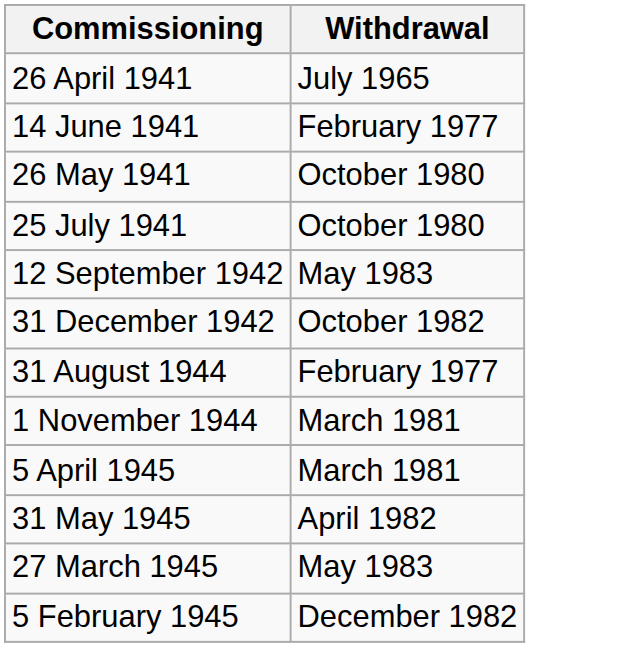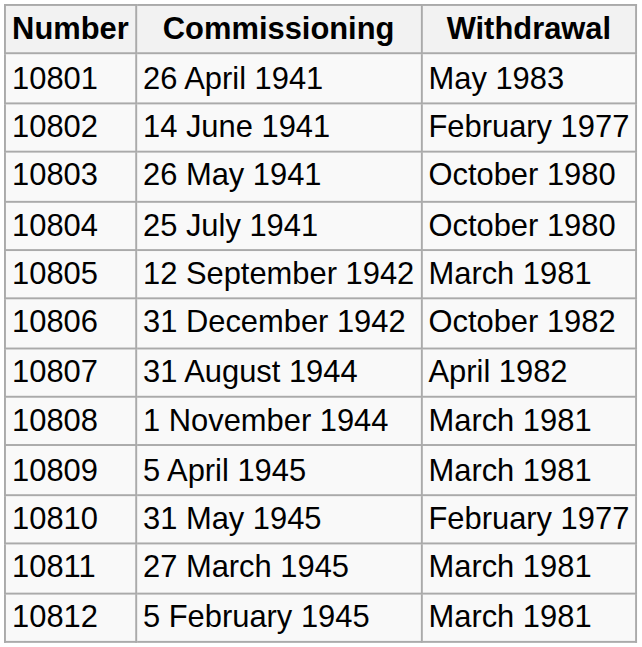 <table class="wikitable collapsible" style="float: left; margin: 0 3em 3em 0;">
 <tr>
+<th>Number</th>
 <th>Commissioning</th>
 <th>Withdrawal</th>
 </tr>
 <tr>
+<td>10801</td>
 <td>26 April 1941</td>
-<td>July 1965</td>
+<td>May 1983</td>
 </tr>
 <tr>
+<td>10802</td>
 <td>14 June 1941</td>
 <td>February 1977</td>
 </tr>
 <tr>
+<td>10803</td>
 <td>26 May 1941</td>
 <td>October 1980</td>
 </tr>
 <tr>
+<td>10804</td>
 <td>25 July 1941</td>
 <td>October 1980</td>
 </tr>
 <tr>
+<td>10805</td>
 <td>12 September 1942</td>
-<td>May 1983</td>
+<td>March 1981</td>
 </tr>
 <tr>
+<td>10806</td>
 <td>31 December 1942</td>
 <td>October 1982</td>
 </tr>
 <tr>
+<td>10807</td>
 <td>31 August 1944</td>
-<td>February 1977</td>
+<td>April 1982</td>
 </tr>
 <tr>
+<td>10808</td>
 <td>1 November 1944</td>
 <td>March 1981</td>
 </tr>
 <tr>
+<td>10809</td>
 <td>5 April 1945</td>
 <td>March 1981</td>
 </tr>
 <tr>
+<td>10810</td>
 <td>31 May 1945</td>
-<td>April 1982</td>
+<td>February 1977</td>
 </tr>
 <tr>
+<td>10811</td>
 <td>27 March 1945</td>
-<td>May 1983</td>
+<td>March 1981</td>
 </tr>
 <tr>
+<td>10812</td>
 <td>5 February 1945</td>
-<td>December 1982</td>
+<td>March 1981</td>
 </tr>
 </table>
